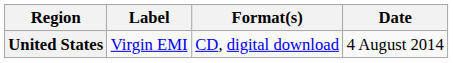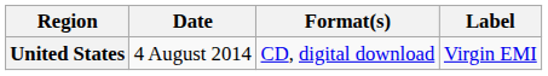 <table class="wikitable plainrowheaders">
 <tr>
 <th scope="col">Region</th>
+<th scope="col">Date</th>
+<th scope="col">Format(s)</th>
 <th scope="col">Label</th>
-<th scope="col">Format(s)</th>
-<th scope="col">Date</th>
 </tr>
 <tr>
 <th scope="row">United States</th>
+<td>4 August 2014</td>
+<td><a href='#'>CD</a>, <a href='#'>digital download</a></td>
 <td><a href='#'>Virgin EMI</a></td>
-<td><a href='#'>CD</a>, <a href='#'>digital download</a></td>
-<td>4 August 2014</td>
 </tr>
 </table>
